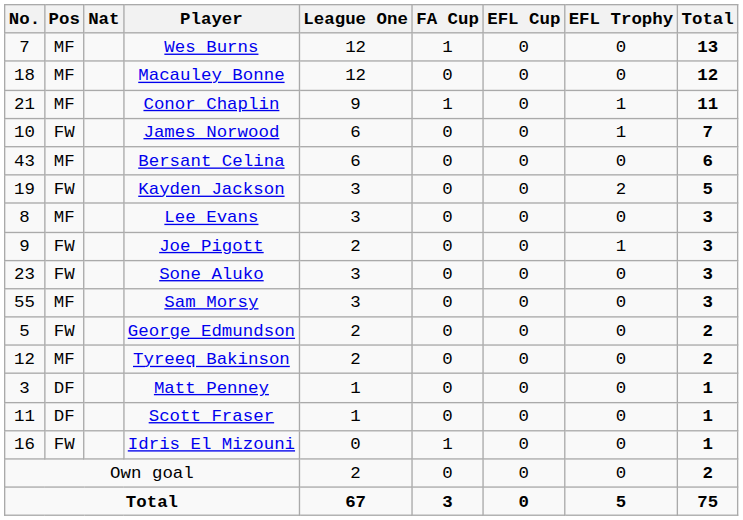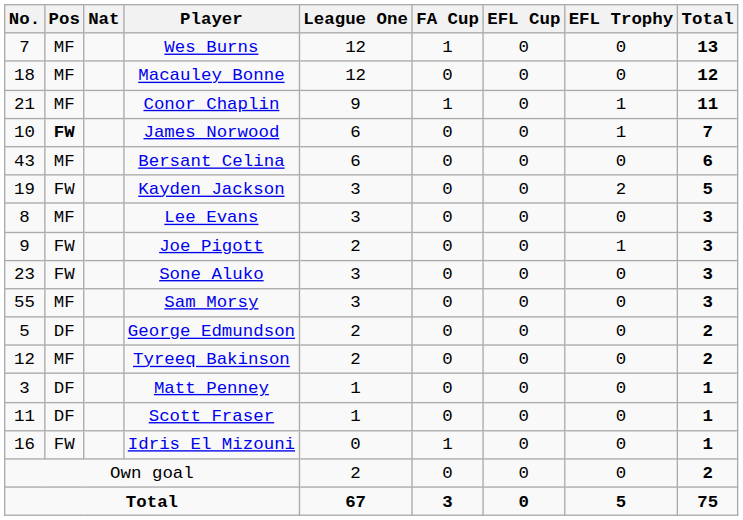 <table class="wikitable" style="text-align:center">
 <tr>
 <th width=0%>No.</th>
 <th width=0%>Pos</th>
 <th width=0%>Nat</th>
 <th width=0%>Player</th>
 <th width=0%>League One</th>
 <th width=0%>FA Cup</th>
 <th width=0%>EFL Cup</th>
 <th width=0%>EFL Trophy</th>
 <th width=0%>Total</th>
 </tr>
 <tr>
 <td>7</td>
 <td>MF</td>
 <td align="left"></td>
 <td><a href='#'>Wes Burns</a></td>
 <td>12</td>
 <td>1</td>
 <td>0</td>
 <td>0</td>
 <td><strong>13</strong></td>
 </tr>
 <tr>
 <td>18</td>
 <td>MF</td>
 <td align="left"></td>
 <td><a href='#'>Macauley Bonne</a></td>
 <td>12</td>
 <td>0</td>
 <td>0</td>
 <td>0</td>
 <td><strong>12</strong></td>
 </tr>
 <tr>
 <td>21</td>
 <td>MF</td>
 <td align="left"></td>
 <td><a href='#'>Conor Chaplin</a></td>
 <td>9</td>
 <td>1</td>
 <td>0</td>
 <td>1</td>
 <td><strong>11</strong></td>
 </tr>
 <tr>
 <td>10</td>
-<td>FW</td>
+<td><strong>FW</strong></td>
 <td align="left"></td>
 <td><a href='#'>James Norwood</a></td>
 <td>6</td>
 <td>0</td>
 <td>0</td>
 <td>1</td>
 <td><strong>7</strong></td>
 </tr>
 <tr>
 <td>43</td>
 <td>MF</td>
 <td align="left"></td>
 <td><a href='#'>Bersant Celina</a></td>
 <td>6</td>
 <td>0</td>
 <td>0</td>
 <td>0</td>
 <td><strong>6</strong></td>
 </tr>
 <tr>
 <td>19</td>
 <td>FW</td>
 <td align="left"></td>
 <td><a href='#'>Kayden Jackson</a></td>
 <td>3</td>
 <td>0</td>
 <td>0</td>
 <td>2</td>
 <td><strong>5</strong></td>
 </tr>
 <tr>
 <td>8</td>
 <td>MF</td>
 <td align="left"></td>
 <td><a href='#'>Lee Evans</a></td>
 <td>3</td>
 <td>0</td>
 <td>0</td>
 <td>0</td>
 <td><strong>3</strong></td>
 </tr>
 <tr>
 <td>9</td>
 <td>FW</td>
 <td align="left"></td>
 <td><a href='#'>Joe Pigott</a></td>
 <td>2</td>
 <td>0</td>
 <td>0</td>
 <td>1</td>
 <td><strong>3</strong></td>
 </tr>
 <tr>
 <td>23</td>
 <td>FW</td>
 <td align="left"></td>
 <td><a href='#'>Sone Aluko</a></td>
 <td>3</td>
 <td>0</td>
 <td>0</td>
 <td>0</td>
 <td><strong>3</strong></td>
 </tr>
 <tr>
 <td>55</td>
 <td>MF</td>
 <td align="left"></td>
 <td><a href='#'>Sam Morsy</a></td>
 <td>3</td>
 <td>0</td>
 <td>0</td>
 <td>0</td>
 <td><strong>3</strong></td>
 </tr>
 <tr>
 <td>5</td>
-<td>FW</td>
+<td>DF</td>
 <td align="left"></td>
 <td><a href='#'>George Edmundson</a></td>
 <td>2</td>
 <td>0</td>
 <td>0</td>
 <td>0</td>
 <td><strong>2</strong></td>
 </tr>
 <tr>
 <td>12</td>
 <td>MF</td>
 <td align="left"></td>
 <td><a href='#'>Tyreeq Bakinson</a></td>
 <td>2</td>
 <td>0</td>
 <td>0</td>
 <td>0</td>
 <td><strong>2</strong></td>
 </tr>
 <tr>
 <td>3</td>
 <td>DF</td>
 <td align="left"></td>
 <td><a href='#'>Matt Penney</a></td>
 <td>1</td>
 <td>0</td>
 <td>0</td>
 <td>0</td>
 <td><strong>1</strong></td>
 </tr>
 <tr>
 <td>11</td>
 <td>DF</td>
 <td align="left"></td>
 <td><a href='#'>Scott Fraser</a></td>
 <td>1</td>
 <td>0</td>
 <td>0</td>
 <td>0</td>
 <td><strong>1</strong></td>
 </tr>
 <tr>
 <td>16</td>
 <td>FW</td>
 <td align="left"></td>
 <td><a href='#'>Idris El Mizouni</a></td>
 <td>0</td>
 <td>1</td>
 <td>0</td>
 <td>0</td>
 <td><strong>1</strong></td>
 </tr>
 <tr>
 <td colspan=4>Own goal</td>
 <td>2</td>
 <td>0</td>
 <td>0</td>
 <td>0</td>
 <td><strong>2</strong></td>
 </tr>
 <tr>
 <td colspan=4><strong>Total</strong></td>
 <td><strong>67</strong></td>
 <td><strong>3</strong></td>
 <td><strong>0</strong></td>
 <td><strong>5</strong></td>
 <td><strong>75</strong></td>
 </tr>
 </table>
